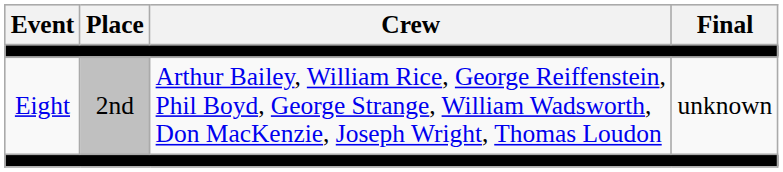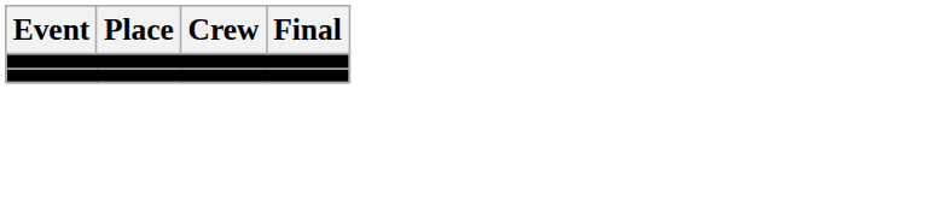 <table class=wikitable style="text-align:center">
 <tr>
 <th>Event</th>
 <th>Place</th>
 <th>Crew</th>
 <th>Final</th>
 </tr>
 <tr bgcolor=black>
 <td colspan=4></td>
 </tr>
-<tr align=center>
-<td><a href='#'>Eight</a></td>
-<td bgcolor=silver>2nd</td>
-<td align=left><a href='#'>Arthur Bailey</a>, <a href='#'>William Rice</a>, <a href='#'>George Reiffenstein</a>, <br><a href='#'>Phil Boyd</a>, <a href='#'>George Strange</a>, <a href='#'>William Wadsworth</a>, <br><a href='#'>Don MacKenzie</a>, <a href='#'>Joseph Wright</a>, <a href='#'>Thomas Loudon</a></td>
-<td>unknown</td>
-</tr>
 <tr bgcolor=black>
 <td colspan=4></td>
 </tr>
 </table>
